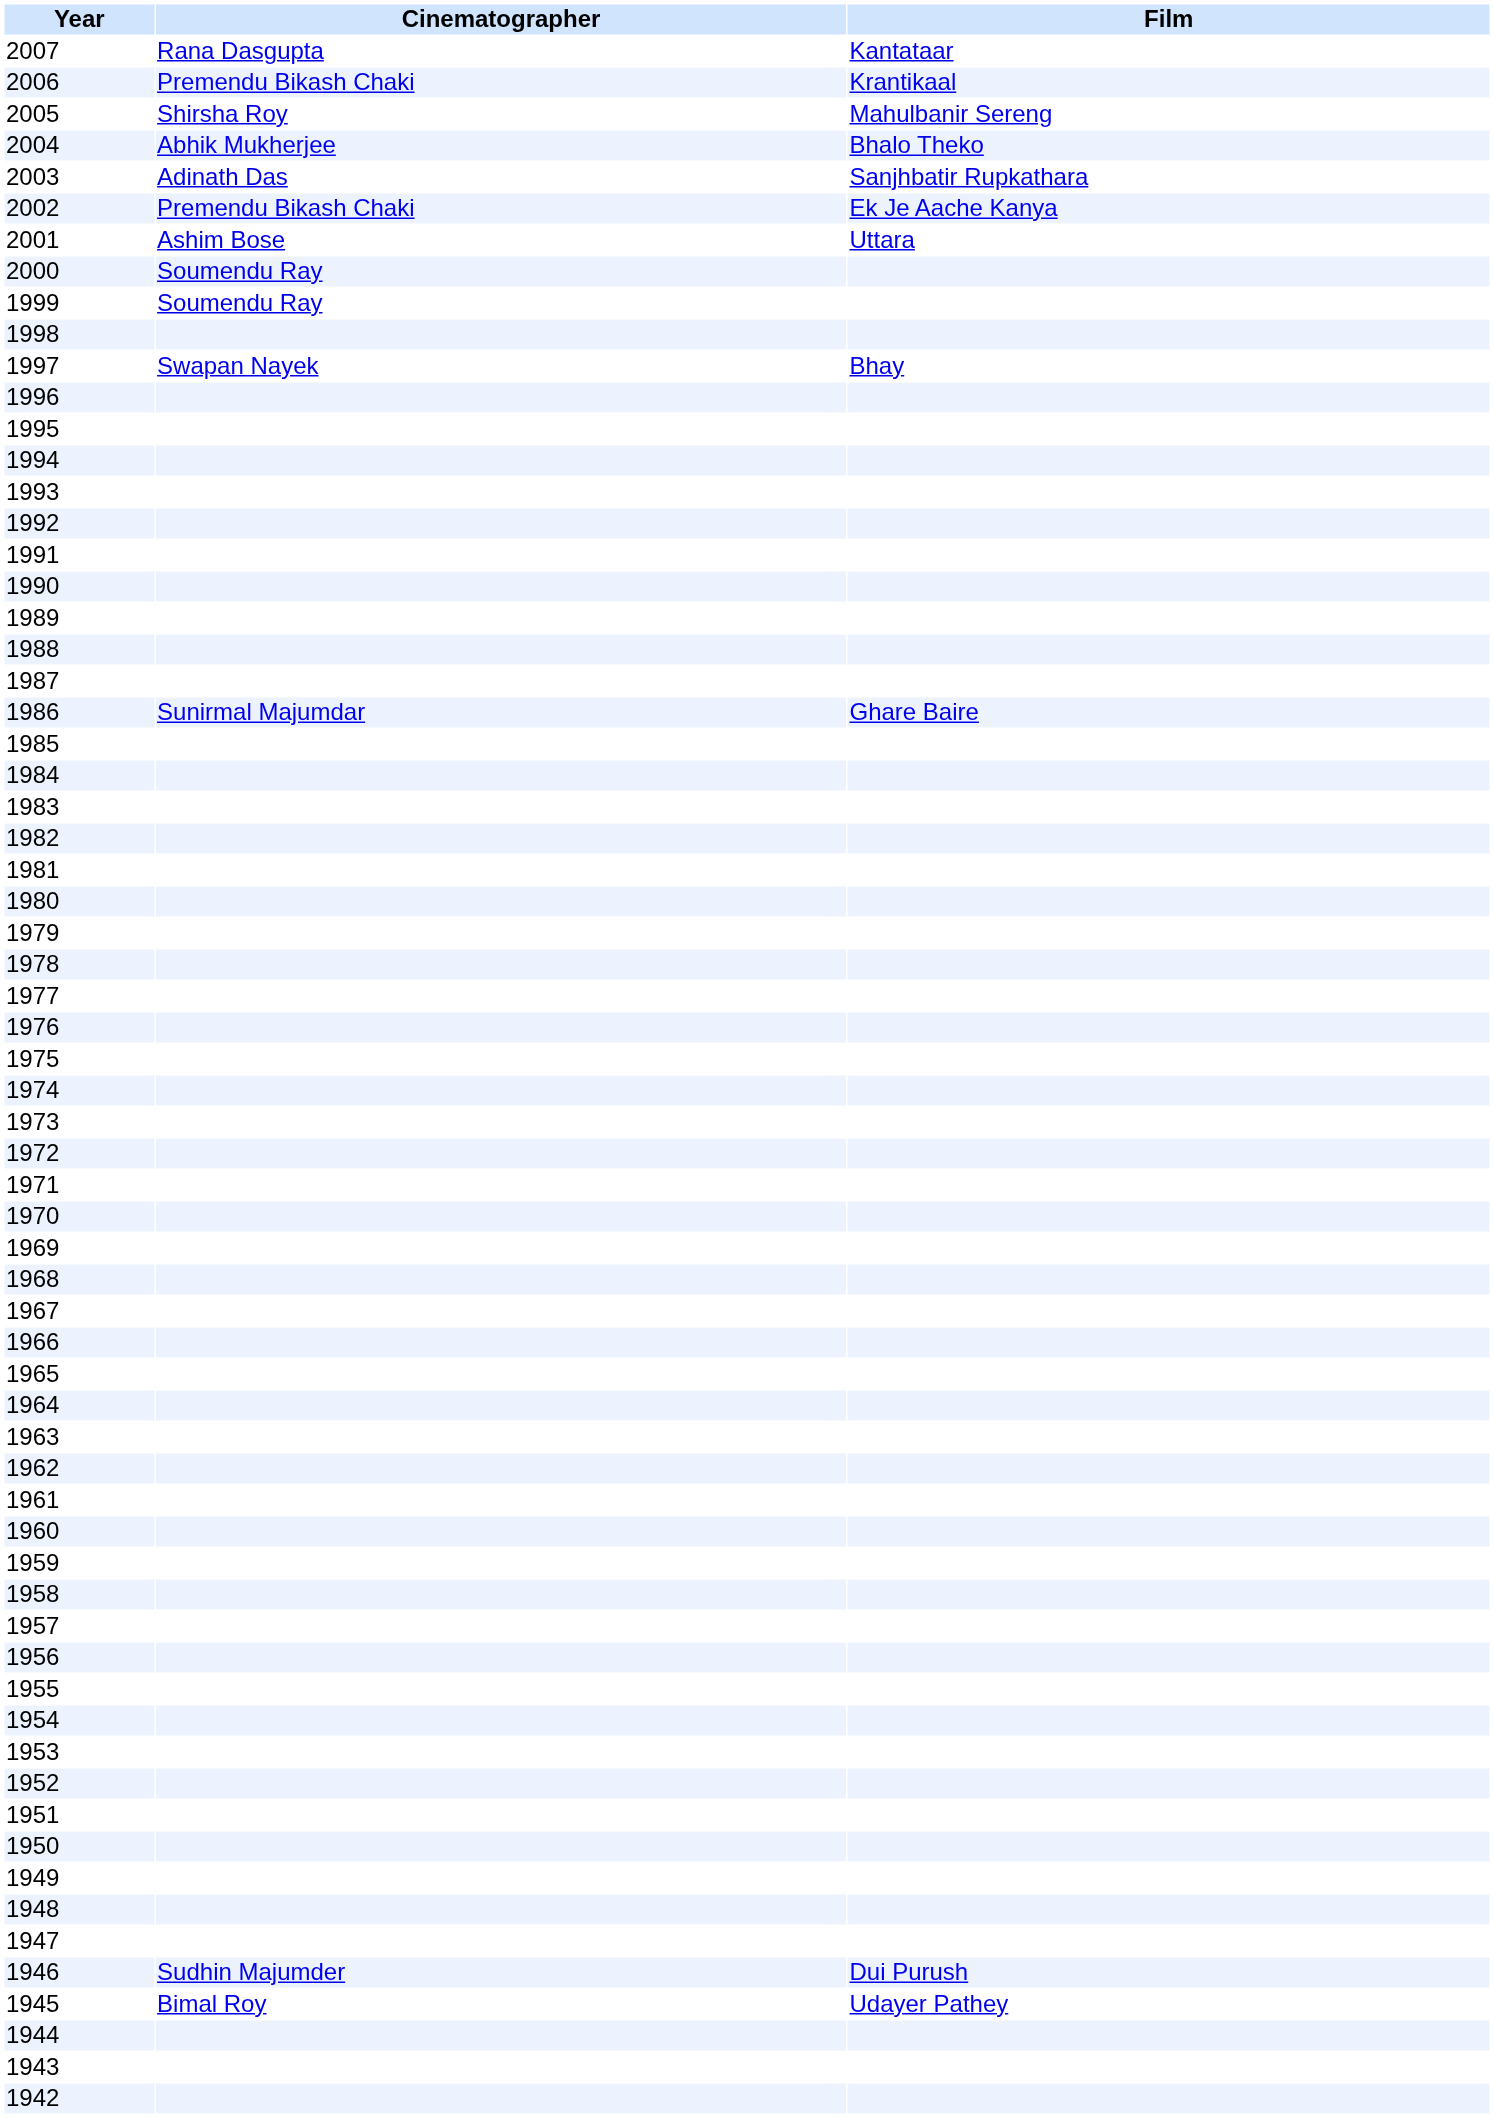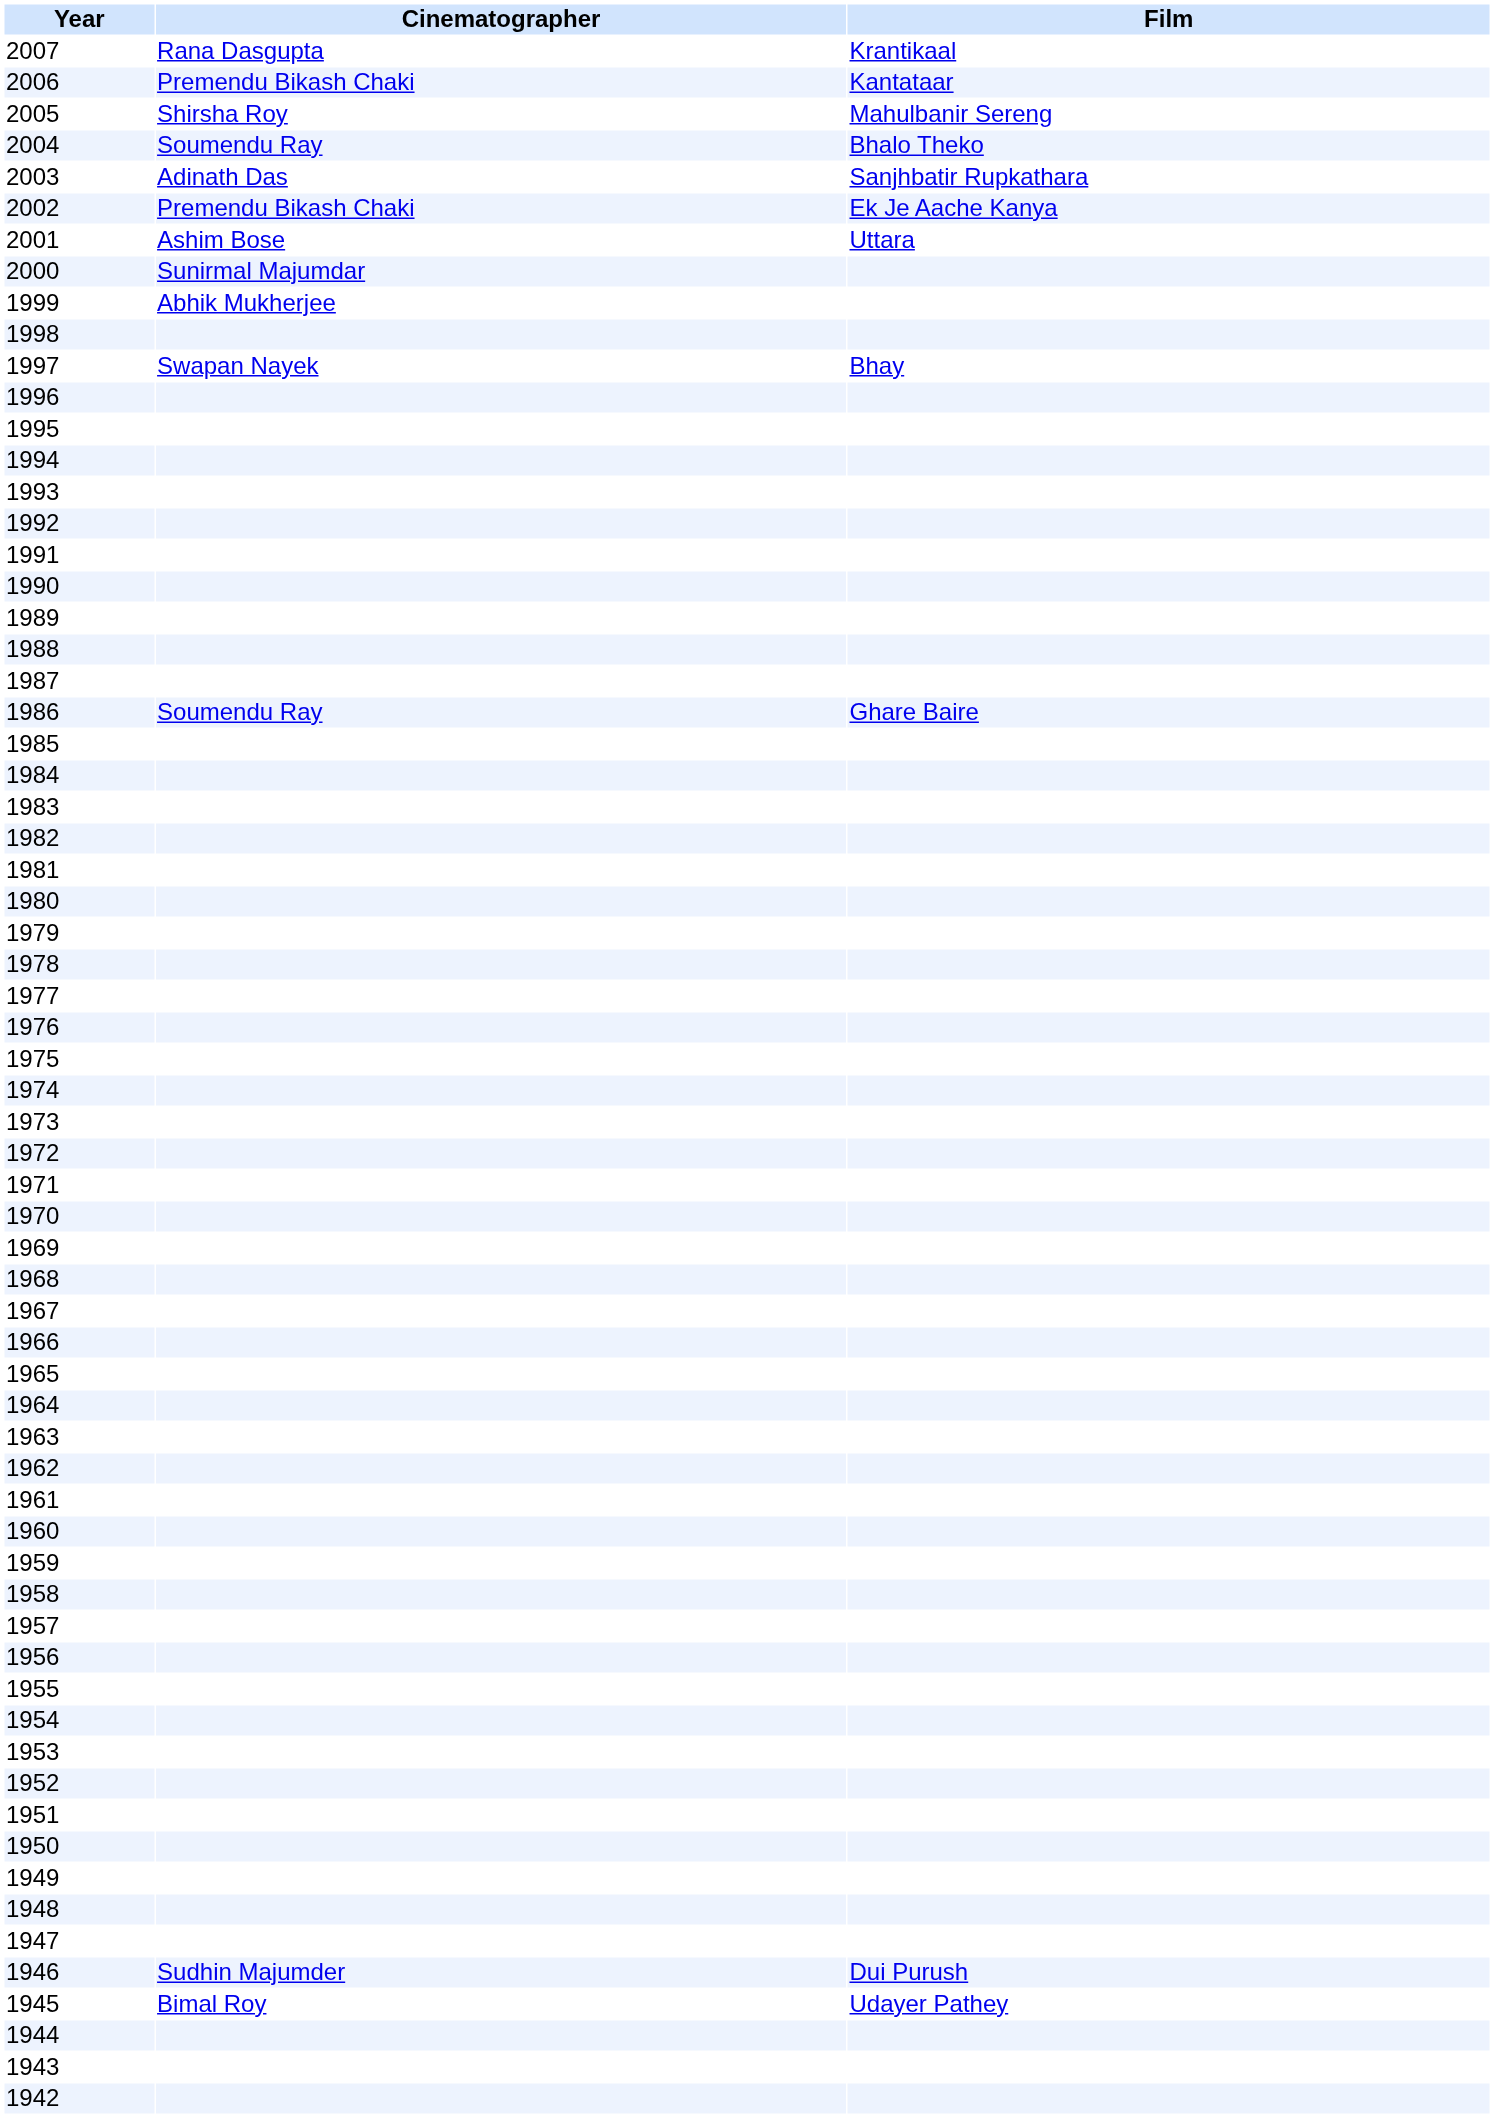 <table cellspacing="1" cellpadding="1" border="0" width="50%">
 <tr bgcolor="#d1e4fd">
 <th>Year</th>
 <th>Cinematographer</th>
 <th>Film</th>
 </tr>
 <tr>
 <td>2007</td>
 <td><a href='#'>Rana Dasgupta</a></td>
-<td><a href='#'>Kantataar</a></td>
+<td><a href='#'>Krantikaal</a></td>
 </tr>
 <tr bgcolor=#edf3fe>
 <td>2006</td>
 <td><a href='#'>Premendu Bikash Chaki</a></td>
-<td><a href='#'>Krantikaal</a></td>
+<td><a href='#'>Kantataar</a></td>
 </tr>
 <tr>
 <td>2005</td>
 <td><a href='#'>Shirsha Roy</a></td>
 <td><a href='#'>Mahulbanir Sereng</a></td>
 </tr>
 <tr bgcolor=#edf3fe>
 <td>2004</td>
-<td><a href='#'>Abhik Mukherjee</a></td>
+<td><a href='#'>Soumendu Ray</a></td>
 <td><a href='#'>Bhalo Theko</a></td>
 </tr>
 <tr>
 <td>2003</td>
 <td><a href='#'>Adinath Das</a></td>
 <td><a href='#'>Sanjhbatir Rupkathara</a></td>
 </tr>
 <tr bgcolor=#edf3fe>
 <td>2002</td>
 <td><a href='#'>Premendu Bikash Chaki</a></td>
 <td><a href='#'>Ek Je Aache Kanya</a></td>
 </tr>
 <tr>
 <td>2001</td>
 <td><a href='#'>Ashim Bose</a></td>
 <td><a href='#'>Uttara</a></td>
 </tr>
 <tr bgcolor=#edf3fe>
 <td>2000</td>
-<td><a href='#'>Soumendu Ray</a></td>
+<td><a href='#'>Sunirmal Majumdar</a></td>
 <td></td>
 </tr>
 <tr>
 <td>1999</td>
-<td><a href='#'>Soumendu Ray</a></td>
+<td><a href='#'>Abhik Mukherjee</a></td>
 <td></td>
 </tr>
 <tr bgcolor=#edf3fe>
 <td>1998</td>
 <td></td>
 <td></td>
 </tr>
 <tr>
 <td>1997</td>
 <td><a href='#'>Swapan Nayek</a></td>
 <td><a href='#'>Bhay</a></td>
 </tr>
 <tr bgcolor=#edf3fe>
 <td>1996</td>
 <td></td>
 <td></td>
 </tr>
 <tr>
 <td>1995</td>
 <td></td>
 <td></td>
 </tr>
 <tr bgcolor=#edf3fe>
 <td>1994</td>
 <td></td>
 <td></td>
 </tr>
 <tr>
 <td>1993</td>
 <td></td>
 <td></td>
 </tr>
 <tr bgcolor=#edf3fe>
 <td>1992</td>
 <td></td>
 <td></td>
 </tr>
 <tr>
 <td>1991</td>
 <td></td>
 <td></td>
 </tr>
 <tr bgcolor=#edf3fe>
 <td>1990</td>
 <td></td>
 <td></td>
 </tr>
 <tr>
 <td>1989</td>
 <td></td>
 <td></td>
 </tr>
 <tr bgcolor=#edf3fe>
 <td>1988</td>
 <td></td>
 <td></td>
 </tr>
 <tr>
 <td>1987</td>
 <td></td>
 <td></td>
 </tr>
 <tr bgcolor=#edf3fe>
 <td>1986</td>
-<td><a href='#'>Sunirmal Majumdar</a></td>
+<td><a href='#'>Soumendu Ray</a></td>
 <td><a href='#'>Ghare Baire</a></td>
 </tr>
 <tr>
 <td>1985</td>
 <td></td>
 <td></td>
 </tr>
 <tr bgcolor=#edf3fe>
 <td>1984</td>
 <td></td>
 <td></td>
 </tr>
 <tr>
 <td>1983</td>
 <td></td>
 <td></td>
 </tr>
 <tr bgcolor=#edf3fe>
 <td>1982</td>
 <td></td>
 <td></td>
 </tr>
 <tr>
 <td>1981</td>
 <td></td>
 <td></td>
 </tr>
 <tr bgcolor=#edf3fe>
 <td>1980</td>
 <td></td>
 <td></td>
 </tr>
 <tr>
 <td>1979</td>
 <td></td>
 <td></td>
 </tr>
 <tr bgcolor=#edf3fe>
 <td>1978</td>
 <td></td>
 <td></td>
 </tr>
 <tr>
 <td>1977</td>
 <td></td>
 <td></td>
 </tr>
 <tr bgcolor=#edf3fe>
 <td>1976</td>
 <td></td>
 <td></td>
 </tr>
 <tr>
 <td>1975</td>
 <td></td>
 <td></td>
 </tr>
 <tr bgcolor=#edf3fe>
 <td>1974</td>
 <td></td>
 <td></td>
 </tr>
 <tr>
 <td>1973</td>
 <td></td>
 <td></td>
 </tr>
 <tr bgcolor=#edf3fe>
 <td>1972</td>
 <td></td>
 <td></td>
 </tr>
 <tr>
 <td>1971</td>
 <td></td>
 <td></td>
 </tr>
 <tr bgcolor=#edf3fe>
 <td>1970</td>
 <td></td>
 <td></td>
 </tr>
 <tr>
 <td>1969</td>
 <td></td>
 <td></td>
 </tr>
 <tr bgcolor=#edf3fe>
 <td>1968</td>
 <td></td>
 <td></td>
 </tr>
 <tr>
 <td>1967</td>
 <td></td>
 <td></td>
 </tr>
 <tr bgcolor=#edf3fe>
 <td>1966</td>
 <td></td>
 <td></td>
 </tr>
 <tr>
 <td>1965</td>
 <td></td>
 <td></td>
 </tr>
 <tr bgcolor=#edf3fe>
 <td>1964</td>
 <td></td>
 <td></td>
 </tr>
 <tr>
 <td>1963</td>
 <td></td>
 <td></td>
 </tr>
 <tr bgcolor=#edf3fe>
 <td>1962</td>
 <td></td>
 <td></td>
 </tr>
 <tr>
 <td>1961</td>
 <td></td>
 <td></td>
 </tr>
 <tr bgcolor=#edf3fe>
 <td>1960</td>
 <td></td>
 <td></td>
 </tr>
 <tr>
 <td>1959</td>
 <td></td>
 <td></td>
 </tr>
 <tr bgcolor=#edf3fe>
 <td>1958</td>
 <td></td>
 <td></td>
 </tr>
 <tr>
 <td>1957</td>
 <td></td>
 <td></td>
 </tr>
 <tr bgcolor=#edf3fe>
 <td>1956</td>
 <td></td>
 <td></td>
 </tr>
 <tr>
 <td>1955</td>
 <td></td>
 <td></td>
 </tr>
 <tr bgcolor=#edf3fe>
 <td>1954</td>
 <td></td>
 <td></td>
 </tr>
 <tr>
 <td>1953</td>
 <td></td>
 <td></td>
 </tr>
 <tr bgcolor=#edf3fe>
 <td>1952</td>
 <td></td>
 <td></td>
 </tr>
 <tr>
 <td>1951</td>
 <td></td>
 <td></td>
 </tr>
 <tr bgcolor=#edf3fe>
 <td>1950</td>
 <td></td>
 <td></td>
 </tr>
 <tr>
 <td>1949</td>
 <td></td>
 <td></td>
 </tr>
 <tr bgcolor=#edf3fe>
 <td>1948</td>
 <td></td>
 <td></td>
 </tr>
 <tr>
 <td>1947</td>
 <td></td>
 <td></td>
 </tr>
 <tr bgcolor=#edf3fe>
 <td>1946</td>
 <td><a href='#'>Sudhin Majumder</a></td>
 <td><a href='#'>Dui Purush</a></td>
 </tr>
 <tr>
 <td>1945</td>
 <td><a href='#'>Bimal Roy</a></td>
 <td><a href='#'>Udayer Pathey</a></td>
 </tr>
 <tr bgcolor=#edf3fe>
 <td>1944</td>
 <td></td>
 <td></td>
 </tr>
 <tr>
 <td>1943</td>
 <td></td>
 <td></td>
 </tr>
 <tr bgcolor=#edf3fe>
 <td>1942</td>
 <td></td>
 <td></td>
 </tr>
 </table>
